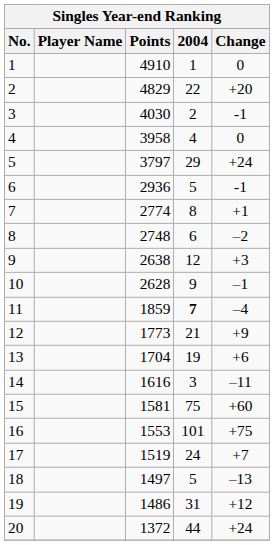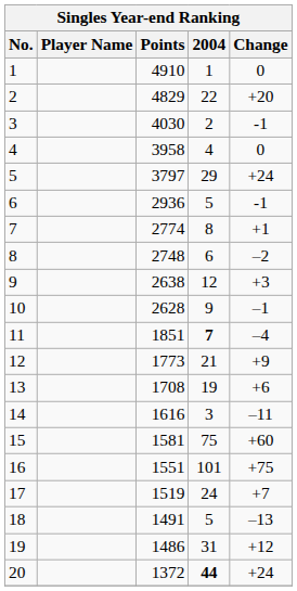 <table class="wikitable">
 <tr>
 <th colspan="5">Singles Year-end Ranking</th>
 </tr>
 <tr>
 </tr>
 <tr bgcolor="#efefef">
 <th>No.</th>
 <th>Player Name</th>
 <th>Points</th>
 <th>2004</th>
 <th>Change</th>
 </tr>
 <tr>
 <td>1</td>
 <td></td>
 <td align="right">4910</td>
 <td align="center">1</td>
 <td align="center">0</td>
 </tr>
 <tr>
 <td>2</td>
 <td></td>
 <td align="right">4829</td>
 <td align="center">22</td>
 <td align="center">+20</td>
 </tr>
 <tr>
 <td>3</td>
 <td></td>
 <td align="right">4030</td>
 <td align="center">2</td>
 <td align="center">-1</td>
 </tr>
 <tr>
 <td>4</td>
 <td></td>
 <td align="right">3958</td>
 <td align="center">4</td>
 <td align="center">0</td>
 </tr>
 <tr>
 <td>5</td>
 <td></td>
 <td align="right">3797</td>
 <td align="center">29</td>
 <td align="center">+24</td>
 </tr>
 <tr>
 <td>6</td>
 <td></td>
 <td align="right">2936</td>
 <td align="center">5</td>
 <td align="center">-1</td>
 </tr>
 <tr>
 <td>7</td>
 <td></td>
 <td align="right">2774</td>
 <td align="center">8</td>
 <td align="center">+1</td>
 </tr>
 <tr>
 <td>8</td>
 <td></td>
 <td align="right">2748</td>
 <td align="center">6</td>
 <td align="center">–2</td>
 </tr>
 <tr>
 <td>9</td>
 <td></td>
 <td align="right">2638</td>
 <td align="center">12</td>
 <td align="center">+3</td>
 </tr>
 <tr>
 <td>10</td>
 <td></td>
 <td align="right">2628</td>
 <td align="center">9</td>
 <td align="center">–1</td>
 </tr>
 <tr>
 <td>11</td>
 <td></td>
-<td align="right">1859</td>
+<td align="right">1851</td>
 <td align="center"><strong>7</strong></td>
 <td align="center">–4</td>
 </tr>
 <tr>
 <td>12</td>
 <td></td>
 <td align="right">1773</td>
 <td align="center">21</td>
 <td align="center">+9</td>
 </tr>
 <tr>
 <td>13</td>
 <td></td>
-<td align="right">1704</td>
+<td align="right">1708</td>
 <td align="center">19</td>
 <td align="center">+6</td>
 </tr>
 <tr>
 <td>14</td>
 <td></td>
 <td align="right">1616</td>
 <td align="center">3</td>
 <td align="center">–11</td>
 </tr>
 <tr>
 <td>15</td>
 <td></td>
 <td align="right">1581</td>
 <td align="center">75</td>
 <td align="center">+60</td>
 </tr>
 <tr>
 <td>16</td>
 <td></td>
-<td align="right">1553</td>
+<td align="right">1551</td>
 <td align="center">101</td>
 <td align="center">+75</td>
 </tr>
 <tr>
 <td>17</td>
 <td></td>
 <td align="right">1519</td>
 <td align="center">24</td>
 <td align="center">+7</td>
 </tr>
 <tr>
 <td>18</td>
 <td></td>
-<td align="right">1497</td>
+<td align="right">1491</td>
 <td align="center">5</td>
 <td align="center">–13</td>
 </tr>
 <tr>
 <td>19</td>
 <td></td>
 <td align="right">1486</td>
 <td align="center">31</td>
 <td align="center">+12</td>
 </tr>
 <tr>
 <td>20</td>
 <td></td>
 <td align="right">1372</td>
-<td align="center">44</td>
+<td align="center"><strong>44</strong></td>
 <td align="center">+24</td>
 </tr>
 <tr>
 </tr>
 </table>
